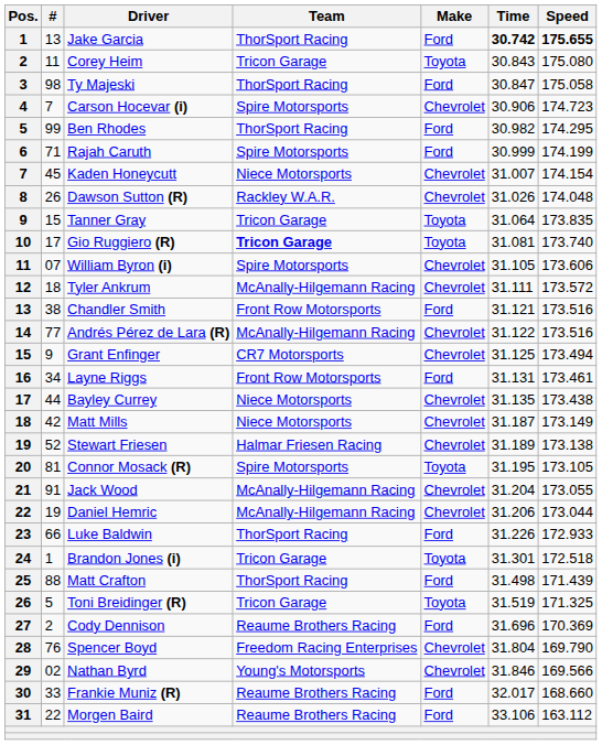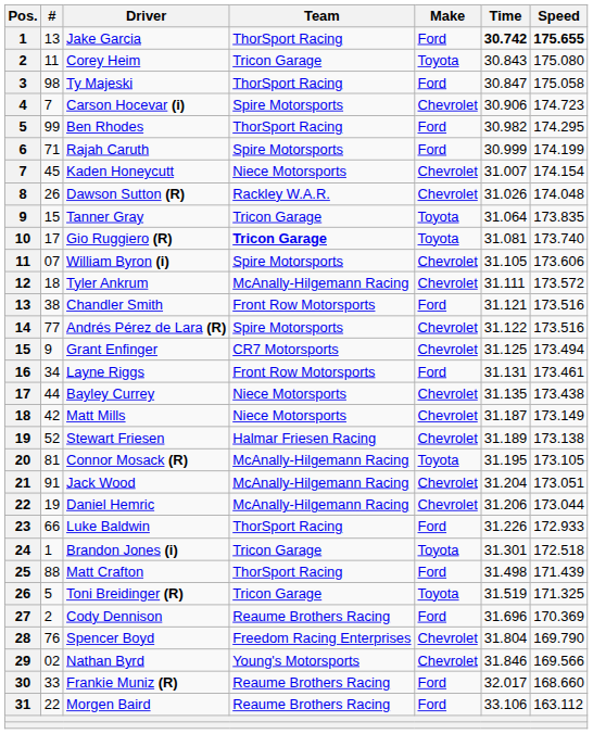 <table class="wikitable" style="font-size:95%">
 <tr>
 <th>Pos.</th>
 <th>#</th>
 <th>Driver</th>
 <th>Team</th>
 <th>Make</th>
 <th>Time</th>
 <th>Speed</th>
 </tr>
 <tr>
 <th>1</th>
 <td>13</td>
 <td><a href='#'>Jake Garcia</a></td>
 <td><a href='#'>ThorSport Racing</a></td>
 <td><a href='#'>Ford</a></td>
 <td><strong>30.742</strong></td>
 <td><strong>175.655</strong></td>
 </tr>
 <tr>
 <th>2</th>
 <td>11</td>
 <td><a href='#'>Corey Heim</a></td>
 <td><a href='#'>Tricon Garage</a></td>
 <td><a href='#'>Toyota</a></td>
 <td>30.843</td>
 <td>175.080</td>
 </tr>
 <tr>
 <th>3</th>
 <td>98</td>
 <td><a href='#'>Ty Majeski</a></td>
 <td><a href='#'>ThorSport Racing</a></td>
 <td><a href='#'>Ford</a></td>
 <td>30.847</td>
 <td>175.058</td>
 </tr>
 <tr>
 <th>4</th>
 <td>7</td>
 <td><a href='#'>Carson Hocevar</a> <strong>(i)</strong></td>
 <td><a href='#'>Spire Motorsports</a></td>
 <td><a href='#'>Chevrolet</a></td>
 <td>30.906</td>
 <td>174.723</td>
 </tr>
 <tr>
 <th>5</th>
 <td>99</td>
 <td><a href='#'>Ben Rhodes</a></td>
 <td><a href='#'>ThorSport Racing</a></td>
 <td><a href='#'>Ford</a></td>
 <td>30.982</td>
 <td>174.295</td>
 </tr>
 <tr>
 <th>6</th>
 <td>71</td>
 <td><a href='#'>Rajah Caruth</a></td>
 <td><a href='#'>Spire Motorsports</a></td>
 <td><a href='#'>Ford</a></td>
 <td>30.999</td>
 <td>174.199</td>
 </tr>
 <tr>
 <th>7</th>
 <td>45</td>
 <td><a href='#'>Kaden Honeycutt</a></td>
 <td><a href='#'>Niece Motorsports</a></td>
 <td><a href='#'>Chevrolet</a></td>
 <td>31.007</td>
 <td>174.154</td>
 </tr>
 <tr>
 <th>8</th>
 <td>26</td>
 <td><a href='#'>Dawson Sutton</a> <strong>(R)</strong></td>
 <td><a href='#'>Rackley W.A.R.</a></td>
 <td><a href='#'>Chevrolet</a></td>
 <td>31.026</td>
 <td>174.048</td>
 </tr>
 <tr>
 <th>9</th>
 <td>15</td>
 <td><a href='#'>Tanner Gray</a></td>
 <td><a href='#'>Tricon Garage</a></td>
 <td><a href='#'>Toyota</a></td>
 <td>31.064</td>
 <td>173.835</td>
 </tr>
 <tr>
 <th>10</th>
 <td>17</td>
 <td><a href='#'>Gio Ruggiero</a> <strong>(R)</strong></td>
 <td><strong><a href='#'>Tricon Garage</a></strong></td>
 <td><a href='#'>Toyota</a></td>
 <td>31.081</td>
 <td>173.740</td>
 </tr>
 <tr>
 <th>11</th>
 <td>07</td>
 <td><a href='#'>William Byron</a> <strong>(i)</strong></td>
 <td><a href='#'>Spire Motorsports</a></td>
 <td><a href='#'>Chevrolet</a></td>
 <td>31.105</td>
 <td>173.606</td>
 </tr>
 <tr>
 <th>12</th>
 <td>18</td>
 <td><a href='#'>Tyler Ankrum</a></td>
 <td><a href='#'>McAnally-Hilgemann Racing</a></td>
 <td><a href='#'>Chevrolet</a></td>
 <td>31.111</td>
 <td>173.572</td>
 </tr>
 <tr>
 <th>13</th>
 <td>38</td>
 <td><a href='#'>Chandler Smith</a></td>
 <td><a href='#'>Front Row Motorsports</a></td>
 <td><a href='#'>Ford</a></td>
 <td>31.121</td>
 <td>173.516</td>
 </tr>
 <tr>
 <th>14</th>
 <td>77</td>
 <td><a href='#'>Andrés Pérez de Lara</a> <strong>(R)</strong></td>
-<td><a href='#'>McAnally-Hilgemann Racing</a></td>
+<td><a href='#'>Spire Motorsports</a></td>
 <td><a href='#'>Chevrolet</a></td>
 <td>31.122</td>
 <td>173.516</td>
 </tr>
 <tr>
 <th>15</th>
 <td>9</td>
 <td><a href='#'>Grant Enfinger</a></td>
 <td><a href='#'>CR7 Motorsports</a></td>
 <td><a href='#'>Chevrolet</a></td>
 <td>31.125</td>
 <td>173.494</td>
 </tr>
 <tr>
 <th>16</th>
 <td>34</td>
 <td><a href='#'>Layne Riggs</a></td>
 <td><a href='#'>Front Row Motorsports</a></td>
 <td><a href='#'>Ford</a></td>
 <td>31.131</td>
 <td>173.461</td>
 </tr>
 <tr>
 <th>17</th>
 <td>44</td>
 <td><a href='#'>Bayley Currey</a></td>
 <td><a href='#'>Niece Motorsports</a></td>
 <td><a href='#'>Chevrolet</a></td>
 <td>31.135</td>
 <td>173.438</td>
 </tr>
 <tr>
 <th>18</th>
 <td>42</td>
 <td><a href='#'>Matt Mills</a></td>
 <td><a href='#'>Niece Motorsports</a></td>
 <td><a href='#'>Chevrolet</a></td>
 <td>31.187</td>
 <td>173.149</td>
 </tr>
 <tr>
 <th>19</th>
 <td>52</td>
 <td><a href='#'>Stewart Friesen</a></td>
 <td><a href='#'>Halmar Friesen Racing</a></td>
 <td><a href='#'>Chevrolet</a></td>
 <td>31.189</td>
 <td>173.138</td>
 </tr>
 <tr>
 <th>20</th>
 <td>81</td>
 <td><a href='#'>Connor Mosack</a> <strong>(R)</strong></td>
-<td><a href='#'>Spire Motorsports</a></td>
+<td><a href='#'>McAnally-Hilgemann Racing</a></td>
 <td><a href='#'>Toyota</a></td>
 <td>31.195</td>
 <td>173.105</td>
 </tr>
 <tr>
 <th>21</th>
 <td>91</td>
 <td><a href='#'>Jack Wood</a></td>
 <td><a href='#'>McAnally-Hilgemann Racing</a></td>
 <td><a href='#'>Chevrolet</a></td>
 <td>31.204</td>
-<td>173.055</td>
+<td>173.051</td>
 </tr>
 <tr>
 <th>22</th>
 <td>19</td>
 <td><a href='#'>Daniel Hemric</a></td>
 <td><a href='#'>McAnally-Hilgemann Racing</a></td>
 <td><a href='#'>Chevrolet</a></td>
 <td>31.206</td>
 <td>173.044</td>
 </tr>
 <tr>
 <th>23</th>
 <td>66</td>
 <td><a href='#'>Luke Baldwin</a></td>
 <td><a href='#'>ThorSport Racing</a></td>
 <td><a href='#'>Ford</a></td>
 <td>31.226</td>
 <td>172.933</td>
 </tr>
 <tr>
 <th>24</th>
 <td>1</td>
 <td><a href='#'>Brandon Jones</a> <strong>(i)</strong></td>
 <td><a href='#'>Tricon Garage</a></td>
 <td><a href='#'>Toyota</a></td>
 <td>31.301</td>
 <td>172.518</td>
 </tr>
 <tr>
 <th>25</th>
 <td>88</td>
 <td><a href='#'>Matt Crafton</a></td>
 <td><a href='#'>ThorSport Racing</a></td>
 <td><a href='#'>Ford</a></td>
 <td>31.498</td>
 <td>171.439</td>
 </tr>
 <tr>
 <th>26</th>
 <td>5</td>
 <td><a href='#'>Toni Breidinger</a> <strong>(R)</strong></td>
 <td><a href='#'>Tricon Garage</a></td>
 <td><a href='#'>Toyota</a></td>
 <td>31.519</td>
 <td>171.325</td>
 </tr>
 <tr>
 <th>27</th>
 <td>2</td>
 <td><a href='#'>Cody Dennison</a></td>
 <td><a href='#'>Reaume Brothers Racing</a></td>
 <td><a href='#'>Ford</a></td>
 <td>31.696</td>
 <td>170.369</td>
 </tr>
 <tr>
 <th>28</th>
 <td>76</td>
 <td><a href='#'>Spencer Boyd</a></td>
 <td><a href='#'>Freedom Racing Enterprises</a></td>
 <td><a href='#'>Chevrolet</a></td>
 <td>31.804</td>
 <td>169.790</td>
 </tr>
 <tr>
 <th>29</th>
 <td>02</td>
 <td><a href='#'>Nathan Byrd</a></td>
 <td><a href='#'>Young's Motorsports</a></td>
 <td><a href='#'>Chevrolet</a></td>
 <td>31.846</td>
 <td>169.566</td>
 </tr>
 <tr>
 <th>30</th>
 <td>33</td>
 <td><a href='#'>Frankie Muniz</a> <strong>(R)</strong></td>
 <td><a href='#'>Reaume Brothers Racing</a></td>
 <td><a href='#'>Ford</a></td>
 <td>32.017</td>
 <td>168.660</td>
 </tr>
 <tr>
 <th>31</th>
 <td>22</td>
 <td><a href='#'>Morgen Baird</a></td>
 <td><a href='#'>Reaume Brothers Racing</a></td>
 <td><a href='#'>Ford</a></td>
 <td>33.106</td>
 <td>163.112</td>
 </tr>
 <tr>
 <th colspan="7"></th>
 </tr>
 <tr>
 <th colspan="7"></th>
 </tr>
 </table>
